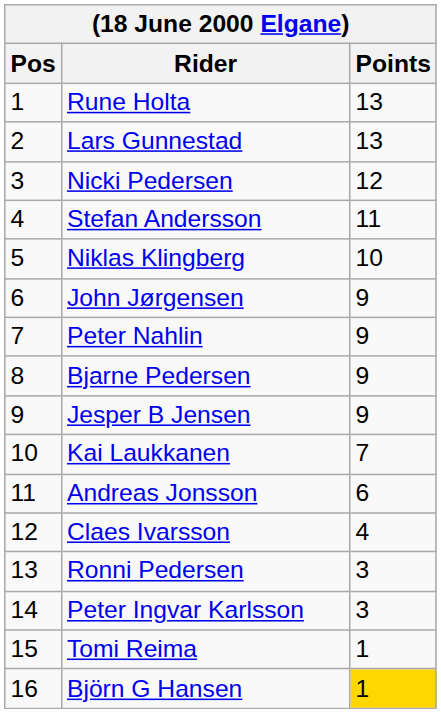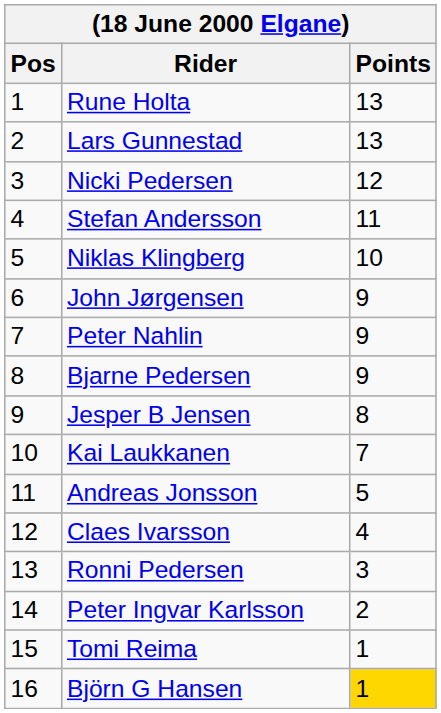 <table class="wikitable">
 <tr>
 <th colspan="6">(18 June 2000  <a href='#'>Elgane</a>)</th>
 </tr>
 <tr>
 <th width=20>Pos</th>
 <th width=180>Rider</th>
 <th width=40>Points</th>
 </tr>
 <tr>
 <td>1</td>
 <td style="text-align:left;"> <a href='#'>Rune Holta</a></td>
 <td>13</td>
 </tr>
 <tr>
 <td>2</td>
 <td style="text-align:left;"> <a href='#'>Lars Gunnestad</a></td>
 <td>13</td>
 </tr>
 <tr>
 <td>3</td>
 <td style="text-align:left;"> <a href='#'>Nicki Pedersen</a></td>
 <td>12</td>
 </tr>
 <tr>
 <td>4</td>
 <td style="text-align:left;"> <a href='#'>Stefan Andersson</a></td>
 <td>11</td>
 </tr>
 <tr>
 <td>5</td>
 <td style="text-align:left;"> <a href='#'>Niklas Klingberg</a></td>
 <td>10</td>
 </tr>
 <tr>
 <td>6</td>
 <td style="text-align:left;"> <a href='#'>John Jørgensen</a></td>
 <td>9</td>
 </tr>
 <tr>
 <td>7</td>
 <td style="text-align:left;"> <a href='#'>Peter Nahlin</a></td>
 <td>9</td>
 </tr>
 <tr>
 <td>8</td>
 <td style="text-align:left;"> <a href='#'>Bjarne Pedersen</a></td>
 <td>9</td>
 </tr>
 <tr>
 <td>9</td>
 <td style="text-align:left;"> <a href='#'>Jesper B Jensen</a></td>
-<td>9</td>
+<td>8</td>
 </tr>
 <tr>
 <td>10</td>
 <td style="text-align:left;"> <a href='#'>Kai Laukkanen</a></td>
 <td>7</td>
 </tr>
 <tr>
 <td>11</td>
 <td style="text-align:left;"> <a href='#'>Andreas Jonsson</a></td>
-<td>6</td>
+<td>5</td>
 </tr>
 <tr>
 <td>12</td>
 <td style="text-align:left;"> <a href='#'>Claes Ivarsson</a></td>
 <td>4</td>
 </tr>
 <tr>
 <td>13</td>
 <td style="text-align:left;"> <a href='#'>Ronni Pedersen</a></td>
 <td>3</td>
 </tr>
 <tr>
 <td>14</td>
 <td style="text-align:left;"> <a href='#'>Peter Ingvar Karlsson</a></td>
-<td>3</td>
+<td>2</td>
 </tr>
 <tr>
 <td>15</td>
 <td style="text-align:left;"> <a href='#'>Tomi Reima</a></td>
 <td>1</td>
 </tr>
 <tr>
 <td>16</td>
 <td style="text-align:left;"> <a href='#'>Björn G Hansen</a></td>
 <td style="background: gold;">1</td>
 </tr>
 </table>
